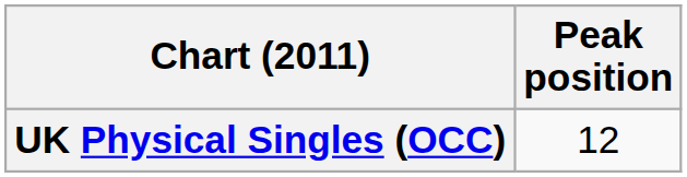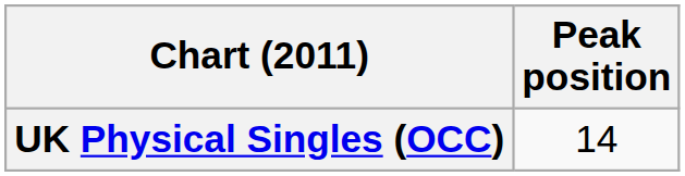 <table class="wikitable sortable plainrowheaders" style="text-align:center">
 <tr>
 <th scope="col">Chart (2011)</th>
 <th scope="col">Peak<br>position</th>
 </tr>
 <tr>
 <th scope="row">UK <a href='#'>Physical Singles</a> (<a href='#'>OCC</a>)</th>
-<td>12</td>
+<td>14</td>
 </tr>
 </table>
